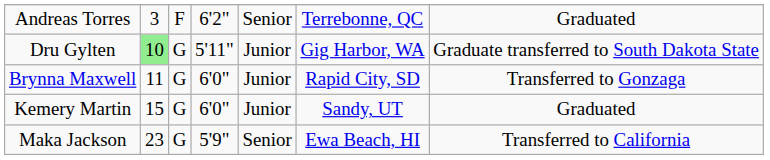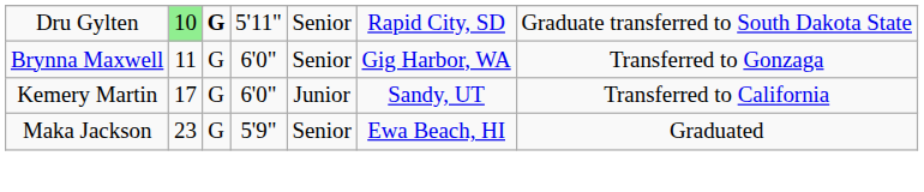 <table class="wikitable sortable" style="text-align: center">
 <tr align=center>
 </tr>
 <tr>
-<td>Andreas Torres</td>
-<td>3</td>
-<td>F</td>
-<td>6'2"</td>
-<td>Senior</td>
-<td><a href='#'>Terrebonne, QC</a></td>
-<td>Graduated</td>
-</tr>
-<tr>
 <td>Dru Gylten</td>
 <td style="background: lightgreen;">10</td>
-<td>G</td>
+<td><strong>G</strong></td>
 <td>5'11"</td>
-<td>Junior</td>
-<td><a href='#'>Gig Harbor, WA</a></td>
+<td>Senior</td>
+<td><a href='#'>Rapid City, SD</a></td>
 <td>Graduate transferred to <a href='#'>South Dakota State</a></td>
 </tr>
 <tr>
 <td><a href='#'>Brynna Maxwell</a></td>
 <td>11</td>
 <td>G</td>
 <td>6'0"</td>
-<td>Junior</td>
-<td><a href='#'>Rapid City, SD</a></td>
+<td>Senior</td>
+<td><a href='#'>Gig Harbor, WA</a></td>
 <td>Transferred to <a href='#'>Gonzaga</a></td>
 </tr>
 <tr>
 <td>Kemery Martin</td>
-<td>15</td>
+<td>17</td>
 <td>G</td>
 <td>6'0"</td>
 <td>Junior</td>
 <td><a href='#'>Sandy, UT</a></td>
-<td>Graduated</td>
+<td>Transferred to <a href='#'>California</a></td>
 </tr>
 <tr>
 <td>Maka Jackson</td>
 <td>23</td>
 <td>G</td>
 <td>5'9"</td>
 <td>Senior</td>
 <td><a href='#'>Ewa Beach, HI</a></td>
-<td>Transferred to <a href='#'>California</a></td>
+<td>Graduated</td>
 </tr>
 </table>
